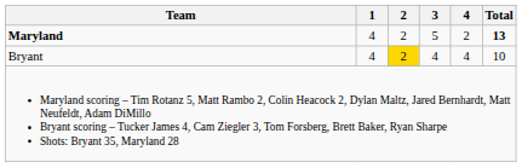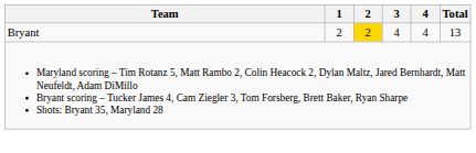 <table class="wikitable" style="text-align:center; max-width:40em">
 <tr>
 <th>Team</th>
 <th style="width:2em">1</th>
 <th style="width:2em">2</th>
 <th style="width:2em">3</th>
 <th style="width:2em">4</th>
 <th style="width:2em">Total</th>
 </tr>
 <tr>
-<td style="text-align:left"><strong>Maryland</strong></td>
-<td>4</td>
+<td style="text-align:left">Bryant</td>
 <td>2</td>
-<td>5</td>
-<td>2</td>
-<td><strong>13</strong></td>
-</tr>
-<tr>
-<td style="text-align:left">Bryant</td>
-<td>4</td>
 <td style="background: gold;">2</td>
 <td>4</td>
 <td>4</td>
-<td>10</td>
+<td>13</td>
 </tr>
 <tr>
 <td colspan=6 style="text-align:left; font-size:88%;"><br><ul><li>Maryland scoring – Tim Rotanz 5, Matt Rambo 2, Colin Heacock 2, Dylan Maltz, Jared Bernhardt, Matt Neufeldt, Adam DiMillo</li><li>Bryant scoring – Tucker James 4, Cam Ziegler 3, Tom Forsberg, Brett Baker, Ryan Sharpe</li><li>Shots: Bryant 35, Maryland 28</li></ul></td>
 </tr>
 </table>
